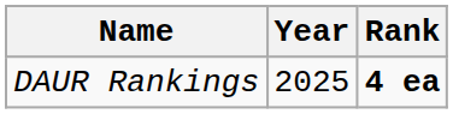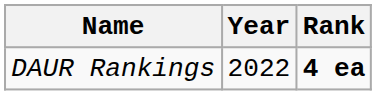 <table class="wikitable centre sortable" style="text-align:center;">
 <tr>
 <th scope="col">Name</th>
 <th scope="col">Year</th>
 <th scope="col">Rank</th>
 </tr>
 <tr>
 <td><em>DAUR Rankings</em></td>
-<td>2025</td>
+<td>2022</td>
 <td><strong>4 ea</strong></td>
 </tr>
 </table>
